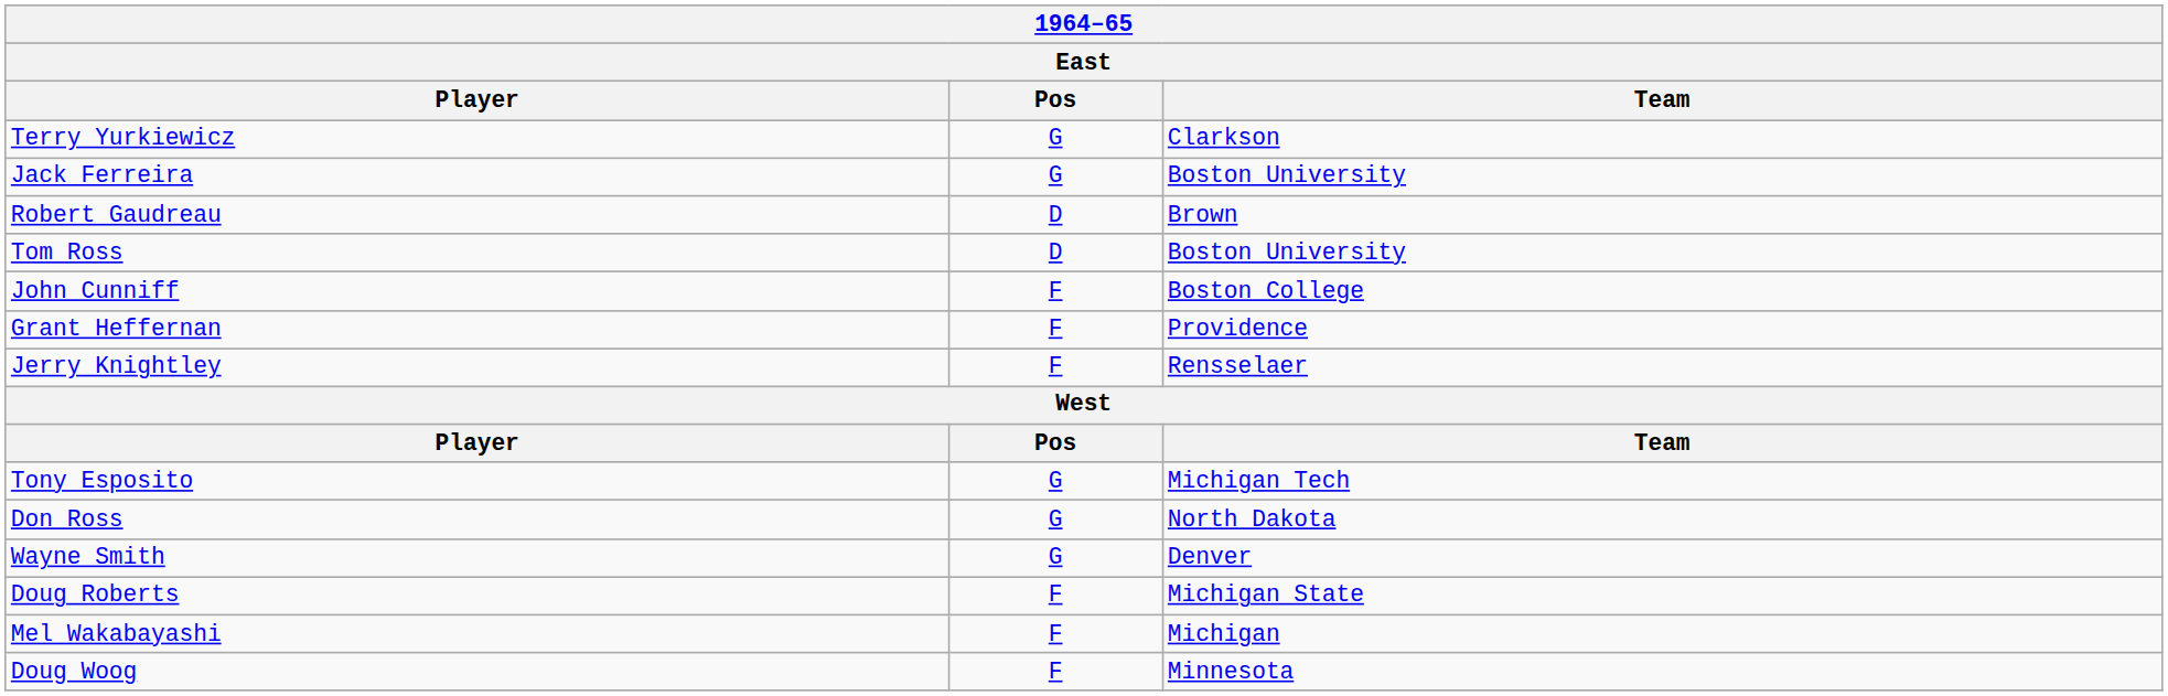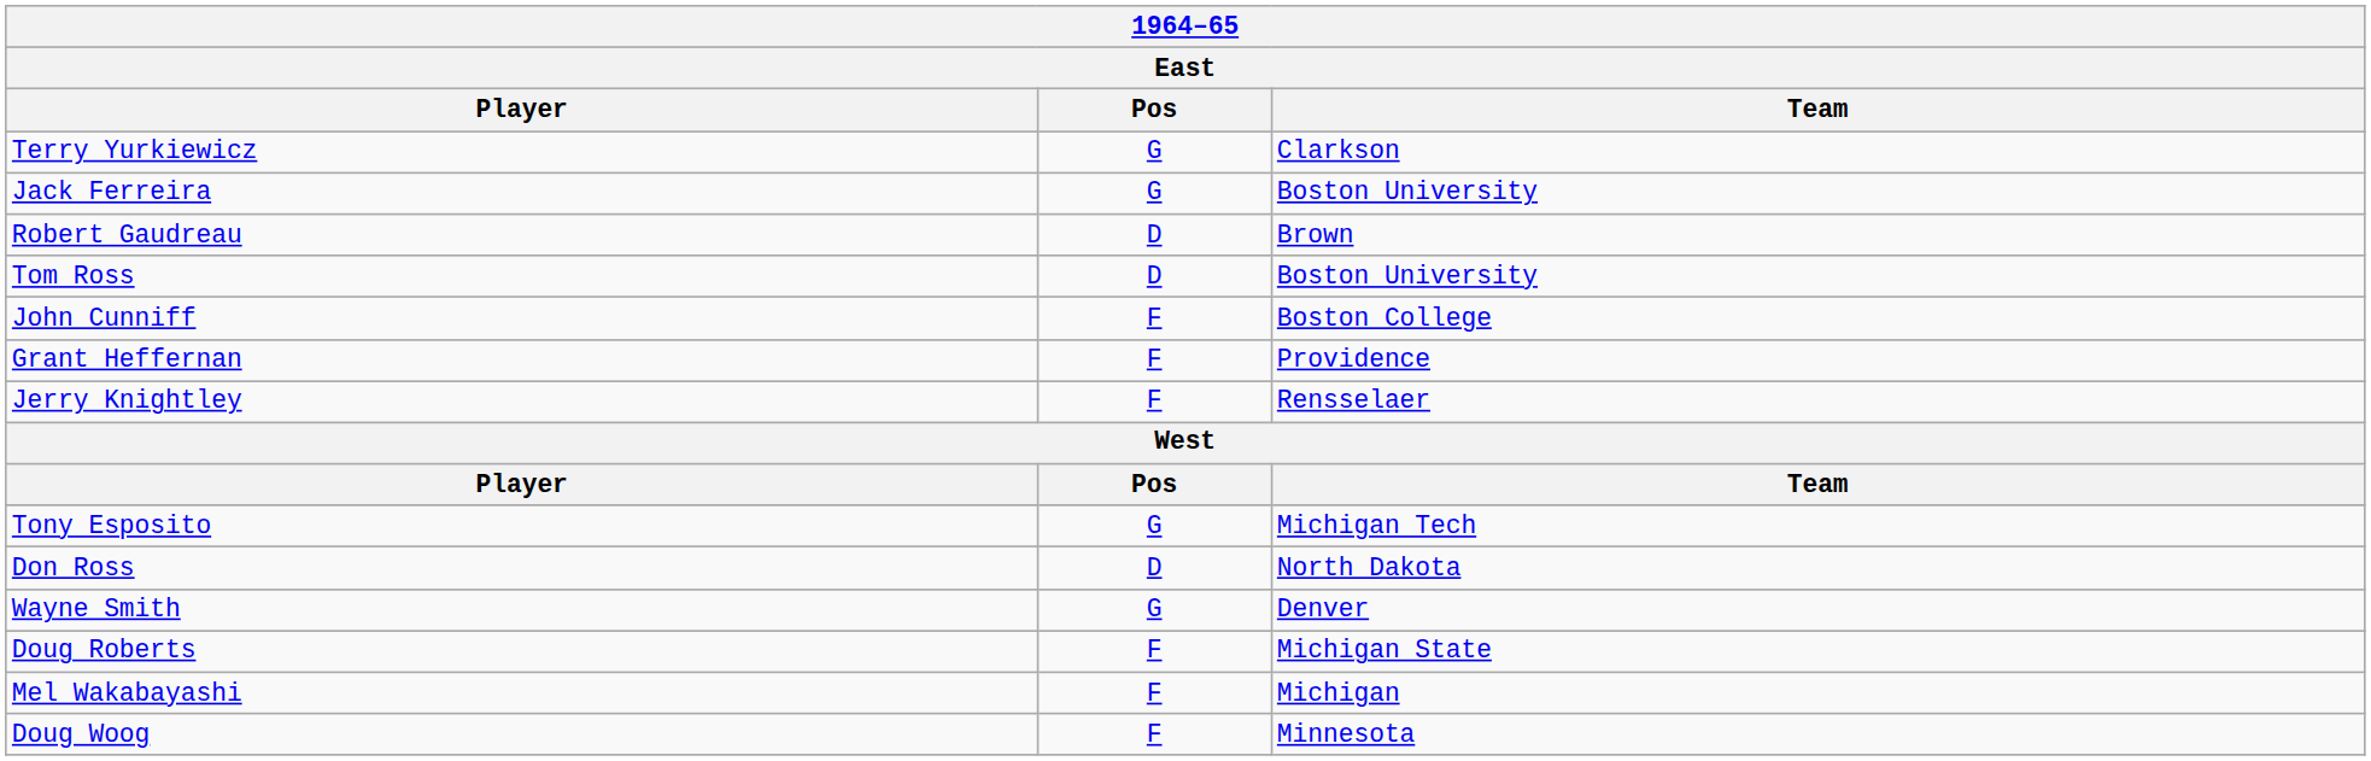 <table class="wikitable" width=95%>
 <tr>
 <th colspan=3><a href='#'>1964–65</a></th>
 </tr>
 <tr>
 <th colspan=3><strong>East</strong></th>
 </tr>
 <tr>
 <th>Player</th>
 <th>Pos</th>
 <th>Team</th>
 </tr>
 <tr>
 <td><a href='#'>Terry Yurkiewicz</a></td>
 <td style="text-align:center;"><a href='#'>G</a></td>
 <td><a href='#'>Clarkson</a></td>
 </tr>
 <tr>
 <td><a href='#'>Jack Ferreira</a></td>
 <td style="text-align:center;"><a href='#'>G</a></td>
 <td><a href='#'>Boston University</a></td>
 </tr>
 <tr>
 <td><a href='#'>Robert Gaudreau</a></td>
 <td style="text-align:center;"><a href='#'>D</a></td>
 <td><a href='#'>Brown</a></td>
 </tr>
 <tr>
 <td><a href='#'>Tom Ross</a></td>
 <td style="text-align:center;"><a href='#'>D</a></td>
 <td><a href='#'>Boston University</a></td>
 </tr>
 <tr>
 <td><a href='#'>John Cunniff</a></td>
 <td style="text-align:center;"><a href='#'>F</a></td>
 <td><a href='#'>Boston College</a></td>
 </tr>
 <tr>
 <td><a href='#'>Grant Heffernan</a></td>
 <td style="text-align:center;"><a href='#'>F</a></td>
 <td><a href='#'>Providence</a></td>
 </tr>
 <tr>
 <td><a href='#'>Jerry Knightley</a></td>
 <td style="text-align:center;"><a href='#'>F</a></td>
 <td><a href='#'>Rensselaer</a></td>
 </tr>
 <tr>
 <th colspan=3><strong>West</strong></th>
 </tr>
 <tr>
 <th>Player</th>
 <th>Pos</th>
 <th>Team</th>
 </tr>
 <tr>
 <td><a href='#'>Tony Esposito</a></td>
 <td style="text-align:center;"><a href='#'>G</a></td>
 <td><a href='#'>Michigan Tech</a></td>
 </tr>
 <tr>
 <td><a href='#'>Don Ross</a></td>
-<td style="text-align:center;"><a href='#'>G</a></td>
+<td style="text-align:center;"><a href='#'>D</a></td>
 <td><a href='#'>North Dakota</a></td>
 </tr>
 <tr>
 <td><a href='#'>Wayne Smith</a></td>
 <td style="text-align:center;"><a href='#'>G</a></td>
 <td><a href='#'>Denver</a></td>
 </tr>
 <tr>
 <td><a href='#'>Doug Roberts</a></td>
 <td style="text-align:center;"><a href='#'>F</a></td>
 <td><a href='#'>Michigan State</a></td>
 </tr>
 <tr>
 <td><a href='#'>Mel Wakabayashi</a></td>
 <td style="text-align:center;"><a href='#'>F</a></td>
 <td><a href='#'>Michigan</a></td>
 </tr>
 <tr>
 <td><a href='#'>Doug Woog</a></td>
 <td style="text-align:center;"><a href='#'>F</a></td>
 <td><a href='#'>Minnesota</a></td>
 </tr>
 </table>
